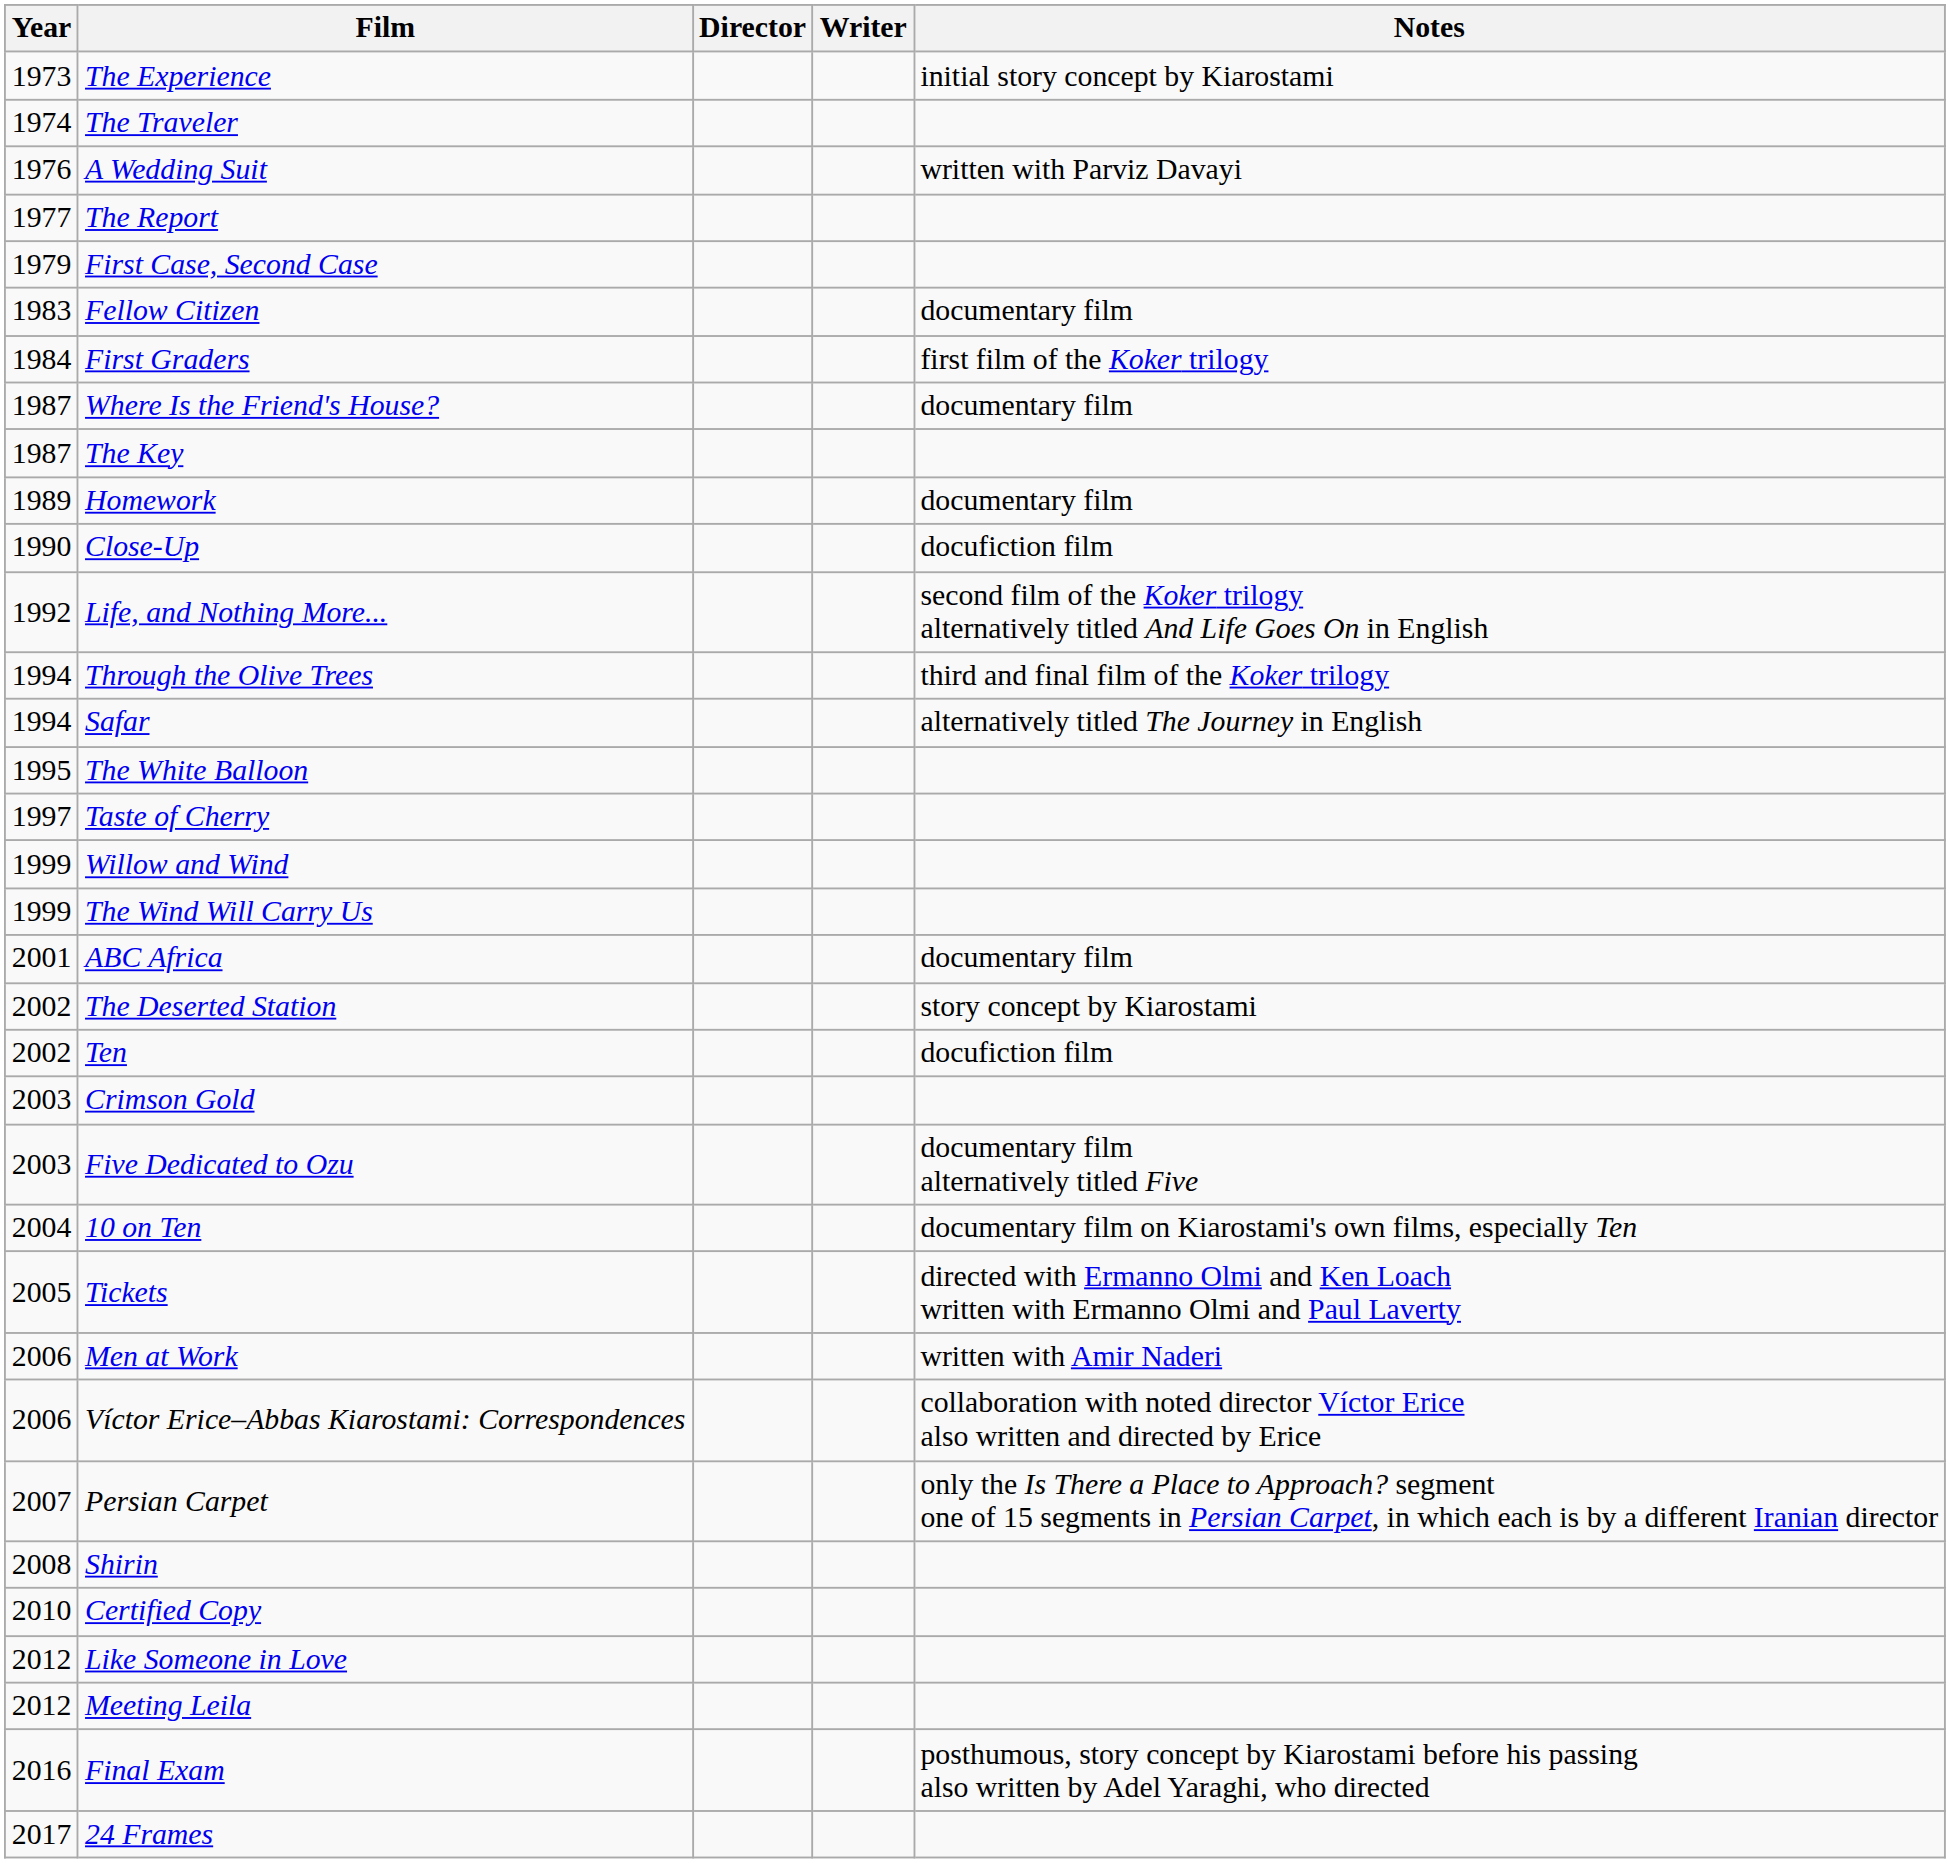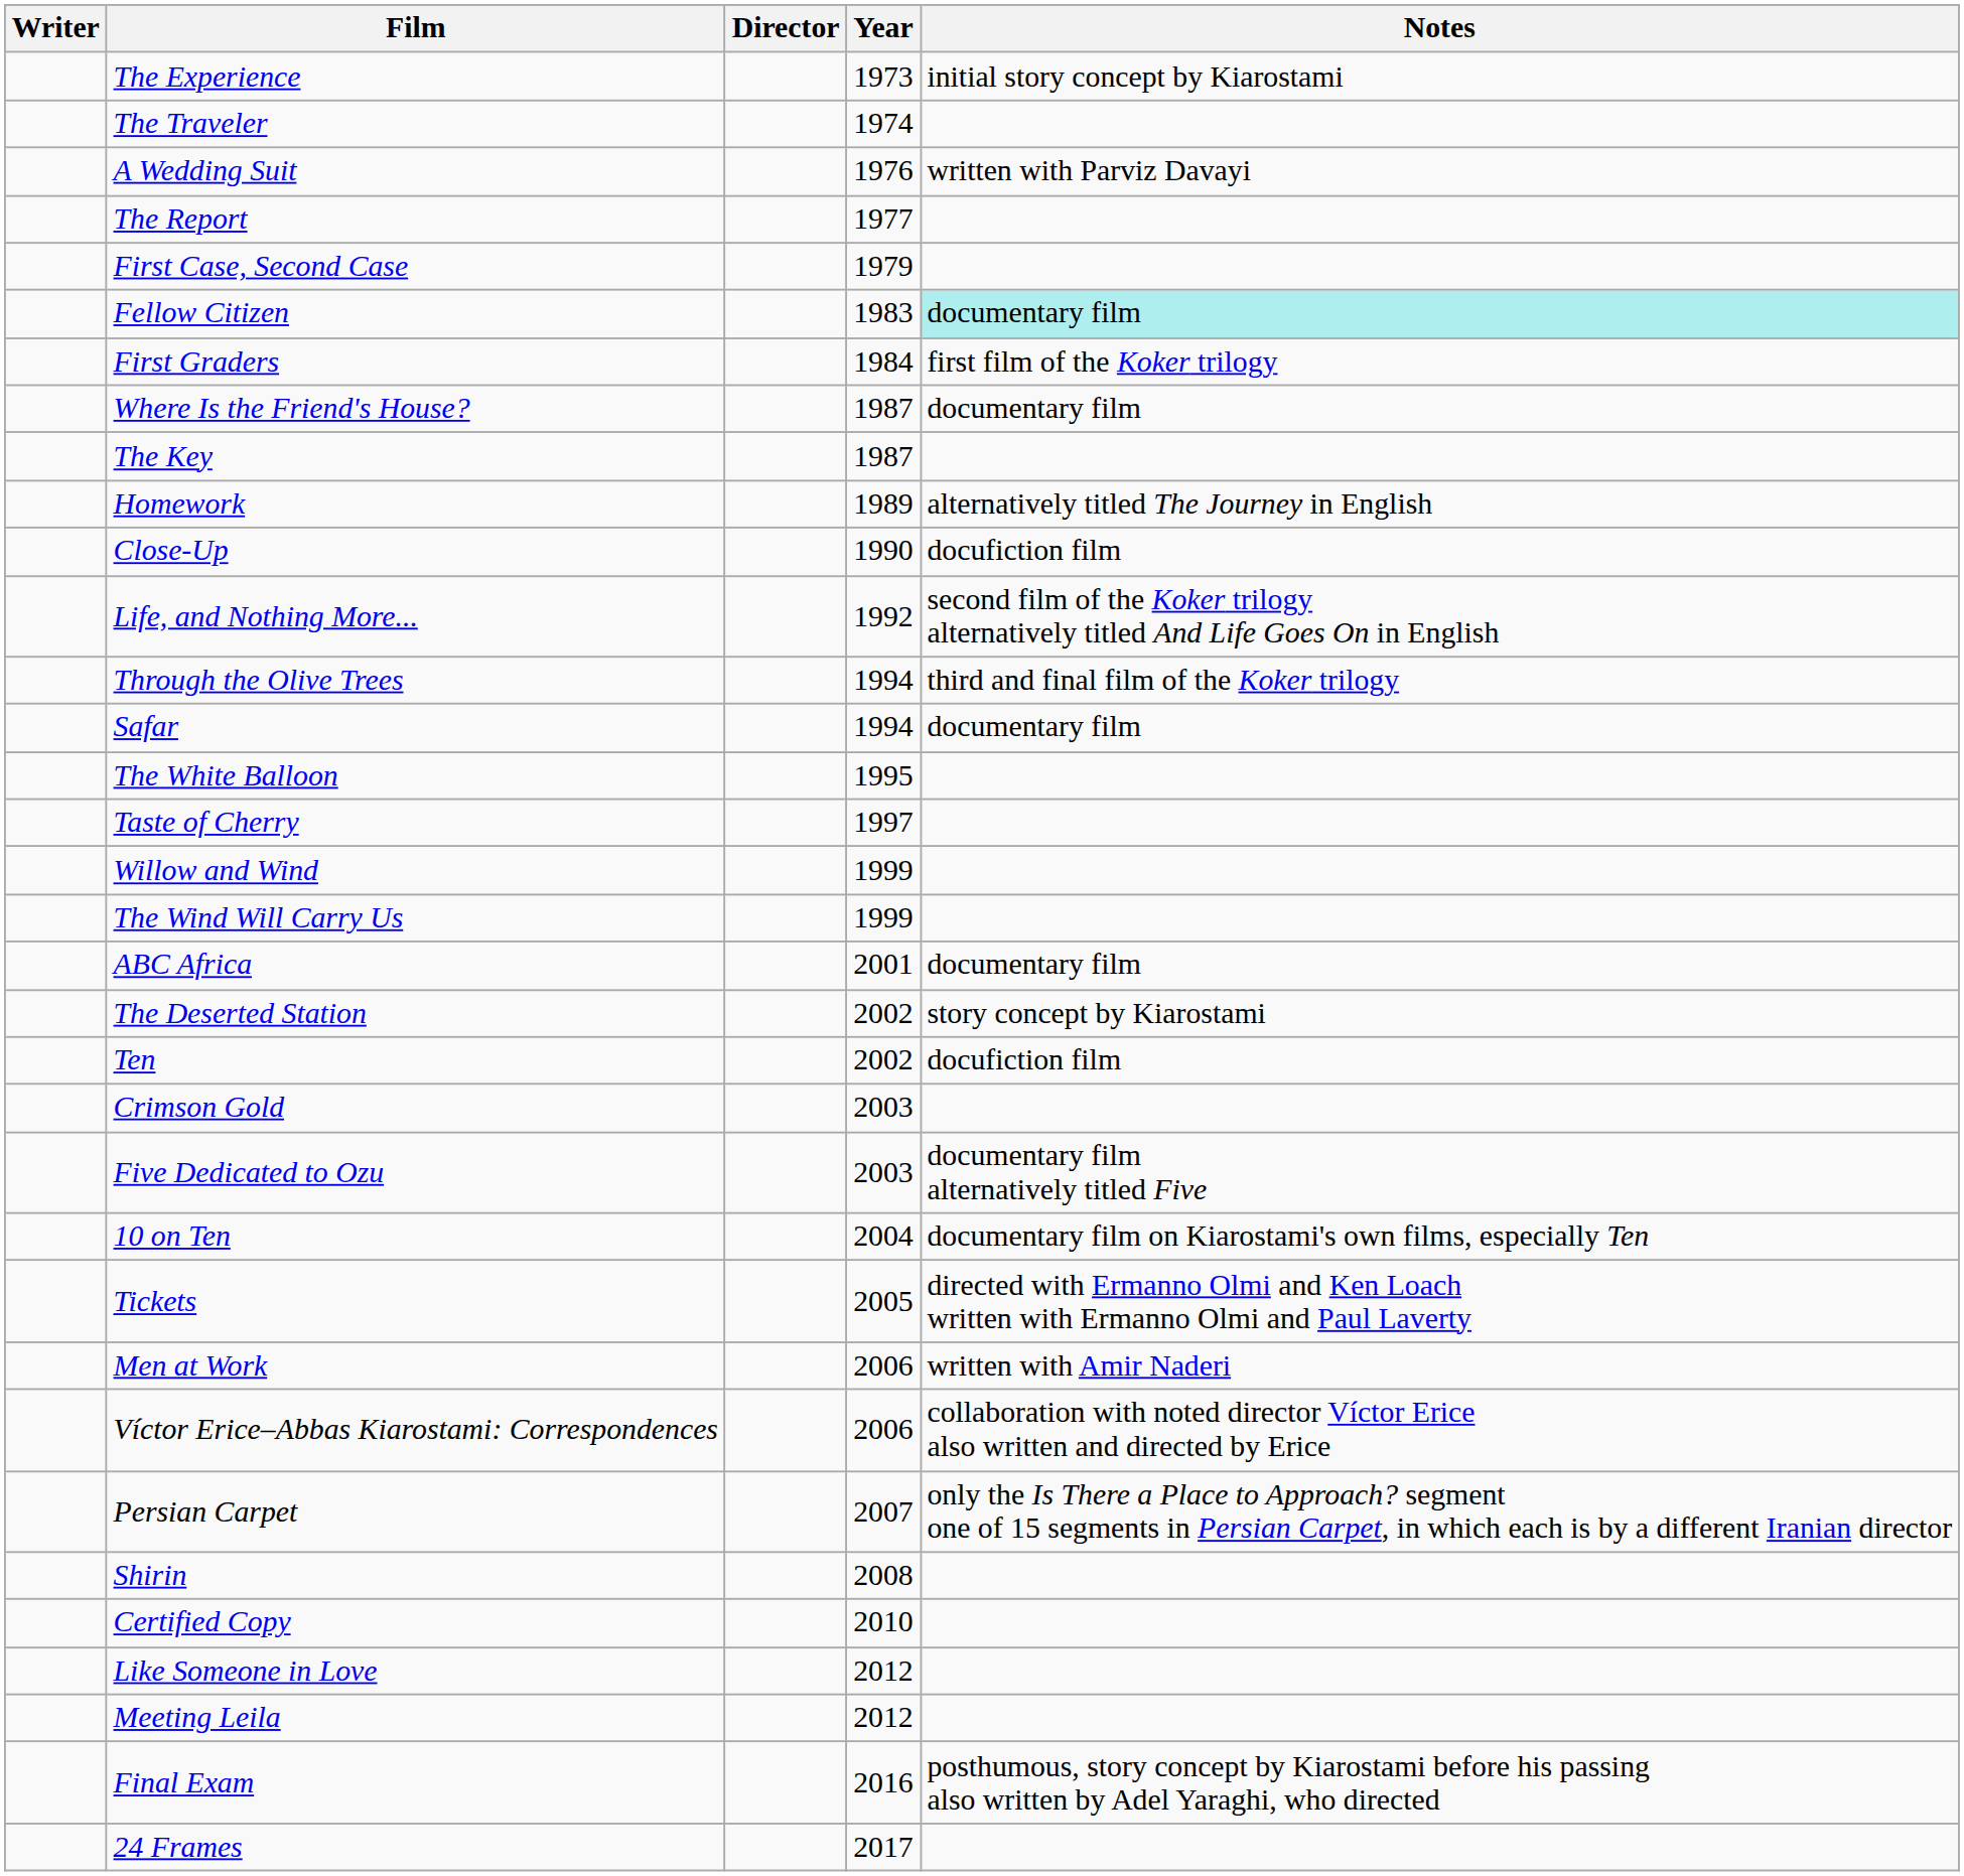 <table class="wikitable sortable">
 <tr>
-<th>Year</th>
+<th>Writer</th>
 <th>Film</th>
 <th>Director</th>
-<th>Writer</th>
+<th>Year</th>
 <th>Notes</th>
 </tr>
 <tr>
-<td>1973</td>
+<td></td>
 <td><em><a href='#'>The Experience</a></em></td>
 <td></td>
-<td></td>
+<td>1973</td>
 <td>initial story concept by Kiarostami</td>
 </tr>
 <tr>
-<td>1974</td>
+<td></td>
 <td><em><a href='#'>The Traveler</a></em></td>
 <td></td>
-<td></td>
+<td>1974</td>
 <td></td>
 </tr>
 <tr>
-<td>1976</td>
+<td></td>
 <td><em><a href='#'>A Wedding Suit</a></em></td>
 <td></td>
-<td></td>
+<td>1976</td>
 <td>written with Parviz Davayi</td>
 </tr>
 <tr>
-<td>1977</td>
+<td></td>
 <td><em><a href='#'>The Report</a></em></td>
 <td></td>
-<td></td>
+<td>1977</td>
 <td></td>
 </tr>
 <tr>
-<td>1979</td>
+<td></td>
 <td><em><a href='#'>First Case, Second Case</a></em></td>
 <td></td>
-<td></td>
+<td>1979</td>
 <td></td>
 </tr>
 <tr>
-<td>1983</td>
+<td></td>
 <td><em><a href='#'>Fellow Citizen</a></em></td>
 <td></td>
+<td>1983</td>
+<td style="background: paleturquoise;">documentary film</td>
+</tr>
+<tr>
 <td></td>
+<td><em><a href='#'>First Graders</a></em></td>
+<td></td>
+<td>1984</td>
+<td>first film of the <a href='#'><em>Koker</em> trilogy</a></td>
+</tr>
+<tr>
+<td></td>
+<td><em><a href='#'>Where Is the Friend's House?</a></em></td>
+<td></td>
+<td>1987</td>
 <td>documentary film</td>
 </tr>
 <tr>
-<td>1984</td>
-<td><em><a href='#'>First Graders</a></em></td>
 <td></td>
+<td><em><a href='#'>The Key</a></em></td>
 <td></td>
-<td>first film of the <a href='#'><em>Koker</em> trilogy</a></td>
+<td>1987</td>
+<td></td>
 </tr>
 <tr>
-<td>1987</td>
-<td><em><a href='#'>Where Is the Friend's House?</a></em></td>
 <td></td>
+<td><em><a href='#'>Homework</a></em></td>
 <td></td>
+<td>1989</td>
+<td>alternatively titled <em>The Journey</em> in English</td>
+</tr>
+<tr>
+<td></td>
+<td><em><a href='#'>Close-Up</a></em></td>
+<td></td>
+<td>1990</td>
+<td>docufiction film</td>
+</tr>
+<tr>
+<td></td>
+<td><em><a href='#'>Life, and Nothing More...</a></em></td>
+<td></td>
+<td>1992</td>
+<td>second film of the <a href='#'><em>Koker</em> trilogy</a><br>alternatively titled <em>And Life Goes On</em> in English</td>
+</tr>
+<tr>
+<td></td>
+<td><em><a href='#'>Through the Olive Trees</a></em></td>
+<td></td>
+<td>1994</td>
+<td>third and final film of the <a href='#'><em>Koker</em> trilogy</a></td>
+</tr>
+<tr>
+<td></td>
+<td><em><a href='#'>Safar</a></em></td>
+<td></td>
+<td>1994</td>
 <td>documentary film</td>
 </tr>
 <tr>
-<td>1987</td>
-<td><em><a href='#'>The Key</a></em></td>
 <td></td>
+<td><em><a href='#'>The White Balloon</a></em></td>
 <td></td>
+<td>1995</td>
 <td></td>
 </tr>
 <tr>
-<td>1989</td>
-<td><em><a href='#'>Homework</a></em></td>
 <td></td>
+<td><em><a href='#'>Taste of Cherry</a></em></td>
 <td></td>
+<td>1997</td>
+<td></td>
+</tr>
+<tr>
+<td></td>
+<td><em><a href='#'>Willow and Wind</a></em></td>
+<td></td>
+<td>1999</td>
+<td></td>
+</tr>
+<tr>
+<td></td>
+<td><em><a href='#'>The Wind Will Carry Us</a></em></td>
+<td></td>
+<td>1999</td>
+<td></td>
+</tr>
+<tr>
+<td></td>
+<td><em><a href='#'>ABC Africa</a></em></td>
+<td></td>
+<td>2001</td>
 <td>documentary film</td>
 </tr>
 <tr>
-<td>1990</td>
-<td><em><a href='#'>Close-Up</a></em></td>
 <td></td>
+<td><em><a href='#'>The Deserted Station</a></em></td>
 <td></td>
+<td>2002</td>
+<td>story concept by Kiarostami</td>
+</tr>
+<tr>
+<td></td>
+<td><em><a href='#'>Ten</a></em></td>
+<td></td>
+<td>2002</td>
 <td>docufiction film</td>
 </tr>
 <tr>
-<td>1992</td>
-<td><em><a href='#'>Life, and Nothing More...</a></em></td>
 <td></td>
+<td><em><a href='#'>Crimson Gold</a></em></td>
 <td></td>
-<td>second film of the <a href='#'><em>Koker</em> trilogy</a><br>alternatively titled <em>And Life Goes On</em> in English</td>
-</tr>
-<tr>
-<td>1994</td>
-<td><em><a href='#'>Through the Olive Trees</a></em></td>
-<td></td>
-<td></td>
-<td>third and final film of the <a href='#'><em>Koker</em> trilogy</a></td>
-</tr>
-<tr>
-<td>1994</td>
-<td><em><a href='#'>Safar</a></em></td>
-<td></td>
-<td></td>
-<td>alternatively titled <em>The Journey</em> in English</td>
-</tr>
-<tr>
-<td>1995</td>
-<td><em><a href='#'>The White Balloon</a></em></td>
-<td></td>
-<td></td>
+<td>2003</td>
 <td></td>
 </tr>
 <tr>
-<td>1997</td>
-<td><em><a href='#'>Taste of Cherry</a></em></td>
 <td></td>
+<td><em><a href='#'>Five Dedicated to Ozu</a></em></td>
 <td></td>
+<td>2003</td>
+<td>documentary film<br>alternatively titled <em>Five</em></td>
+</tr>
+<tr>
+<td></td>
+<td><em><a href='#'>10 on Ten</a></em></td>
+<td></td>
+<td>2004</td>
+<td>documentary film on Kiarostami's own films, especially <em>Ten</em></td>
+</tr>
+<tr>
+<td></td>
+<td><em><a href='#'>Tickets</a></em></td>
+<td></td>
+<td>2005</td>
+<td>directed with <a href='#'>Ermanno Olmi</a> and <a href='#'>Ken Loach</a><br>written with Ermanno Olmi and <a href='#'>Paul Laverty</a></td>
+</tr>
+<tr>
+<td></td>
+<td><em><a href='#'>Men at Work</a></em></td>
+<td></td>
+<td>2006</td>
+<td>written with <a href='#'>Amir Naderi</a></td>
+</tr>
+<tr>
+<td></td>
+<td><em>Víctor Erice–Abbas Kiarostami: Correspondences</em></td>
+<td></td>
+<td>2006</td>
+<td>collaboration with noted director <a href='#'>Víctor Erice</a><br>also written and directed by Erice</td>
+</tr>
+<tr>
+<td></td>
+<td><em>Persian Carpet</em></td>
+<td></td>
+<td>2007</td>
+<td>only the <em>Is There a Place to Approach?</em> segment<br>one of 15 segments in <em><a href='#'>Persian Carpet</a></em>, in which each is by a different <a href='#'>Iranian</a> director</td>
+</tr>
+<tr>
+<td></td>
+<td><em><a href='#'>Shirin</a></em></td>
+<td></td>
+<td>2008</td>
 <td></td>
 </tr>
 <tr>
-<td>1999</td>
-<td><em><a href='#'>Willow and Wind</a></em></td>
 <td></td>
+<td><em><a href='#'>Certified Copy</a></em></td>
 <td></td>
+<td>2010</td>
 <td></td>
 </tr>
 <tr>
-<td>1999</td>
-<td><em><a href='#'>The Wind Will Carry Us</a></em></td>
 <td></td>
+<td><em><a href='#'>Like Someone in Love</a></em></td>
 <td></td>
+<td>2012</td>
 <td></td>
 </tr>
 <tr>
-<td>2001</td>
-<td><em><a href='#'>ABC Africa</a></em></td>
 <td></td>
+<td><em><a href='#'>Meeting Leila</a></em></td>
 <td></td>
-<td>documentary film</td>
-</tr>
-<tr>
-<td>2002</td>
-<td><em><a href='#'>The Deserted Station</a></em></td>
-<td></td>
-<td></td>
-<td>story concept by Kiarostami</td>
-</tr>
-<tr>
-<td>2002</td>
-<td><em><a href='#'>Ten</a></em></td>
-<td></td>
-<td></td>
-<td>docufiction film</td>
-</tr>
-<tr>
-<td>2003</td>
-<td><em><a href='#'>Crimson Gold</a></em></td>
-<td></td>
-<td></td>
+<td>2012</td>
 <td></td>
 </tr>
 <tr>
-<td>2003</td>
-<td><em><a href='#'>Five Dedicated to Ozu</a></em></td>
 <td></td>
-<td></td>
-<td>documentary film<br>alternatively titled <em>Five</em></td>
-</tr>
-<tr>
-<td>2004</td>
-<td><em><a href='#'>10 on Ten</a></em></td>
-<td></td>
-<td></td>
-<td>documentary film on Kiarostami's own films, especially <em>Ten</em></td>
-</tr>
-<tr>
-<td>2005</td>
-<td><em><a href='#'>Tickets</a></em></td>
-<td></td>
-<td></td>
-<td>directed with <a href='#'>Ermanno Olmi</a> and <a href='#'>Ken Loach</a><br>written with Ermanno Olmi and <a href='#'>Paul Laverty</a></td>
-</tr>
-<tr>
-<td>2006</td>
-<td><em><a href='#'>Men at Work</a></em></td>
-<td></td>
-<td></td>
-<td>written with <a href='#'>Amir Naderi</a></td>
-</tr>
-<tr>
-<td>2006</td>
-<td><em>Víctor Erice–Abbas Kiarostami: Correspondences</em></td>
-<td></td>
-<td></td>
-<td>collaboration with noted director <a href='#'>Víctor Erice</a><br>also written and directed by Erice</td>
-</tr>
-<tr>
-<td>2007</td>
-<td><em>Persian Carpet</em></td>
-<td></td>
-<td></td>
-<td>only the <em>Is There a Place to Approach?</em> segment<br>one of 15 segments in <em><a href='#'>Persian Carpet</a></em>, in which each is by a different <a href='#'>Iranian</a> director</td>
-</tr>
-<tr>
-<td>2008</td>
-<td><em><a href='#'>Shirin</a></em></td>
-<td></td>
-<td></td>
-<td></td>
-</tr>
-<tr>
-<td>2010</td>
-<td><em><a href='#'>Certified Copy</a></em></td>
-<td></td>
-<td></td>
-<td></td>
-</tr>
-<tr>
-<td>2012</td>
-<td><em><a href='#'>Like Someone in Love</a></em></td>
-<td></td>
-<td></td>
-<td></td>
-</tr>
-<tr>
-<td>2012</td>
-<td><em><a href='#'>Meeting Leila</a></em></td>
-<td></td>
-<td></td>
-<td></td>
-</tr>
-<tr>
-<td>2016</td>
 <td><em><a href='#'>Final Exam</a></em></td>
 <td></td>
-<td></td>
+<td>2016</td>
 <td>posthumous, story concept by Kiarostami before his passing<br>also written by Adel Yaraghi, who directed</td>
 </tr>
 <tr>
-<td>2017</td>
+<td></td>
 <td><em><a href='#'>24 Frames</a></em></td>
 <td></td>
-<td></td>
+<td>2017</td>
 <td></td>
 </tr>
 </table>
